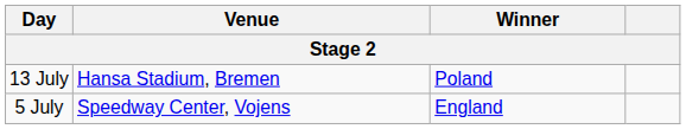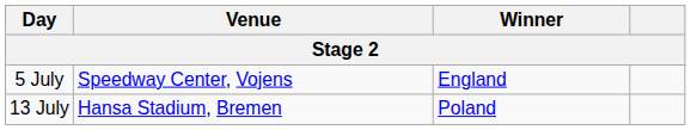 <table class=wikitable>
 <tr>
 <th>Day</th>
 <th width=300px>Venue</th>
 <th width=160px>Winner</th>
 <th width=40px></th>
 </tr>
 <tr>
 <th colspan=4>Stage 2</th>
 </tr>
 <tr>
+<td align=center>5 July</td>
+<td> <a href='#'>Speedway Center</a>, <a href='#'>Vojens</a></td>
+<td> <a href='#'>England</a></td>
+<td align=center></td>
+</tr>
+<tr>
 <td align=center>13 July</td>
 <td> <a href='#'>Hansa Stadium</a>, <a href='#'>Bremen</a></td>
 <td> <a href='#'>Poland</a></td>
 <td align=center></td>
 </tr>
-<tr>
-<td align=center>5 July</td>
-<td> <a href='#'>Speedway Center</a>, <a href='#'>Vojens</a></td>
-<td> <a href='#'>England</a></td>
-<td align=center></td>
-</tr>
 </table>
